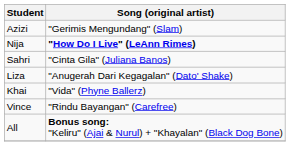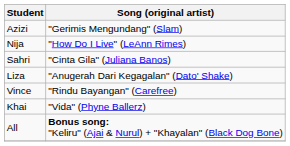 <table class="wikitable" style="font-size:90%;">
 <tr>
 <th>Student</th>
 <th>Song (original artist)</th>
 </tr>
 <tr>
 <td>Azizi</td>
 <td>"Gerimis Mengundang" (<a href='#'>Slam</a>)</td>
 </tr>
 <tr>
 <td>Nija</td>
-<td><strong>"<a href='#'>How Do I Live</a>" (<a href='#'>LeAnn Rimes</a>)</strong></td>
+<td>"<a href='#'>How Do I Live</a>" (<a href='#'>LeAnn Rimes</a>)</td>
 </tr>
 <tr>
 <td>Sahri</td>
 <td>"Cinta Gila" (<a href='#'>Juliana Banos</a>)</td>
 </tr>
 <tr>
 <td>Liza</td>
 <td>"Anugerah Dari Kegagalan" (<a href='#'>Dato' Shake</a>)</td>
 </tr>
 <tr>
+<td>Vince</td>
+<td>"Rindu Bayangan" (<a href='#'>Carefree</a>)</td>
+</tr>
+<tr>
 <td>Khai</td>
 <td>"Vida" (<a href='#'>Phyne Ballerz</a>)</td>
-</tr>
-<tr>
-<td>Vince</td>
-<td>"Rindu Bayangan" (<a href='#'>Carefree</a>)</td>
 </tr>
 <tr>
 <td>All</td>
 <td><strong>Bonus song:</strong> <br> "Keliru" (<a href='#'>Ajai</a> & <a href='#'>Nurul</a>) + "Khayalan" (<a href='#'>Black Dog Bone</a>)</td>
 </tr>
 <tr>
 </tr>
 </table>
